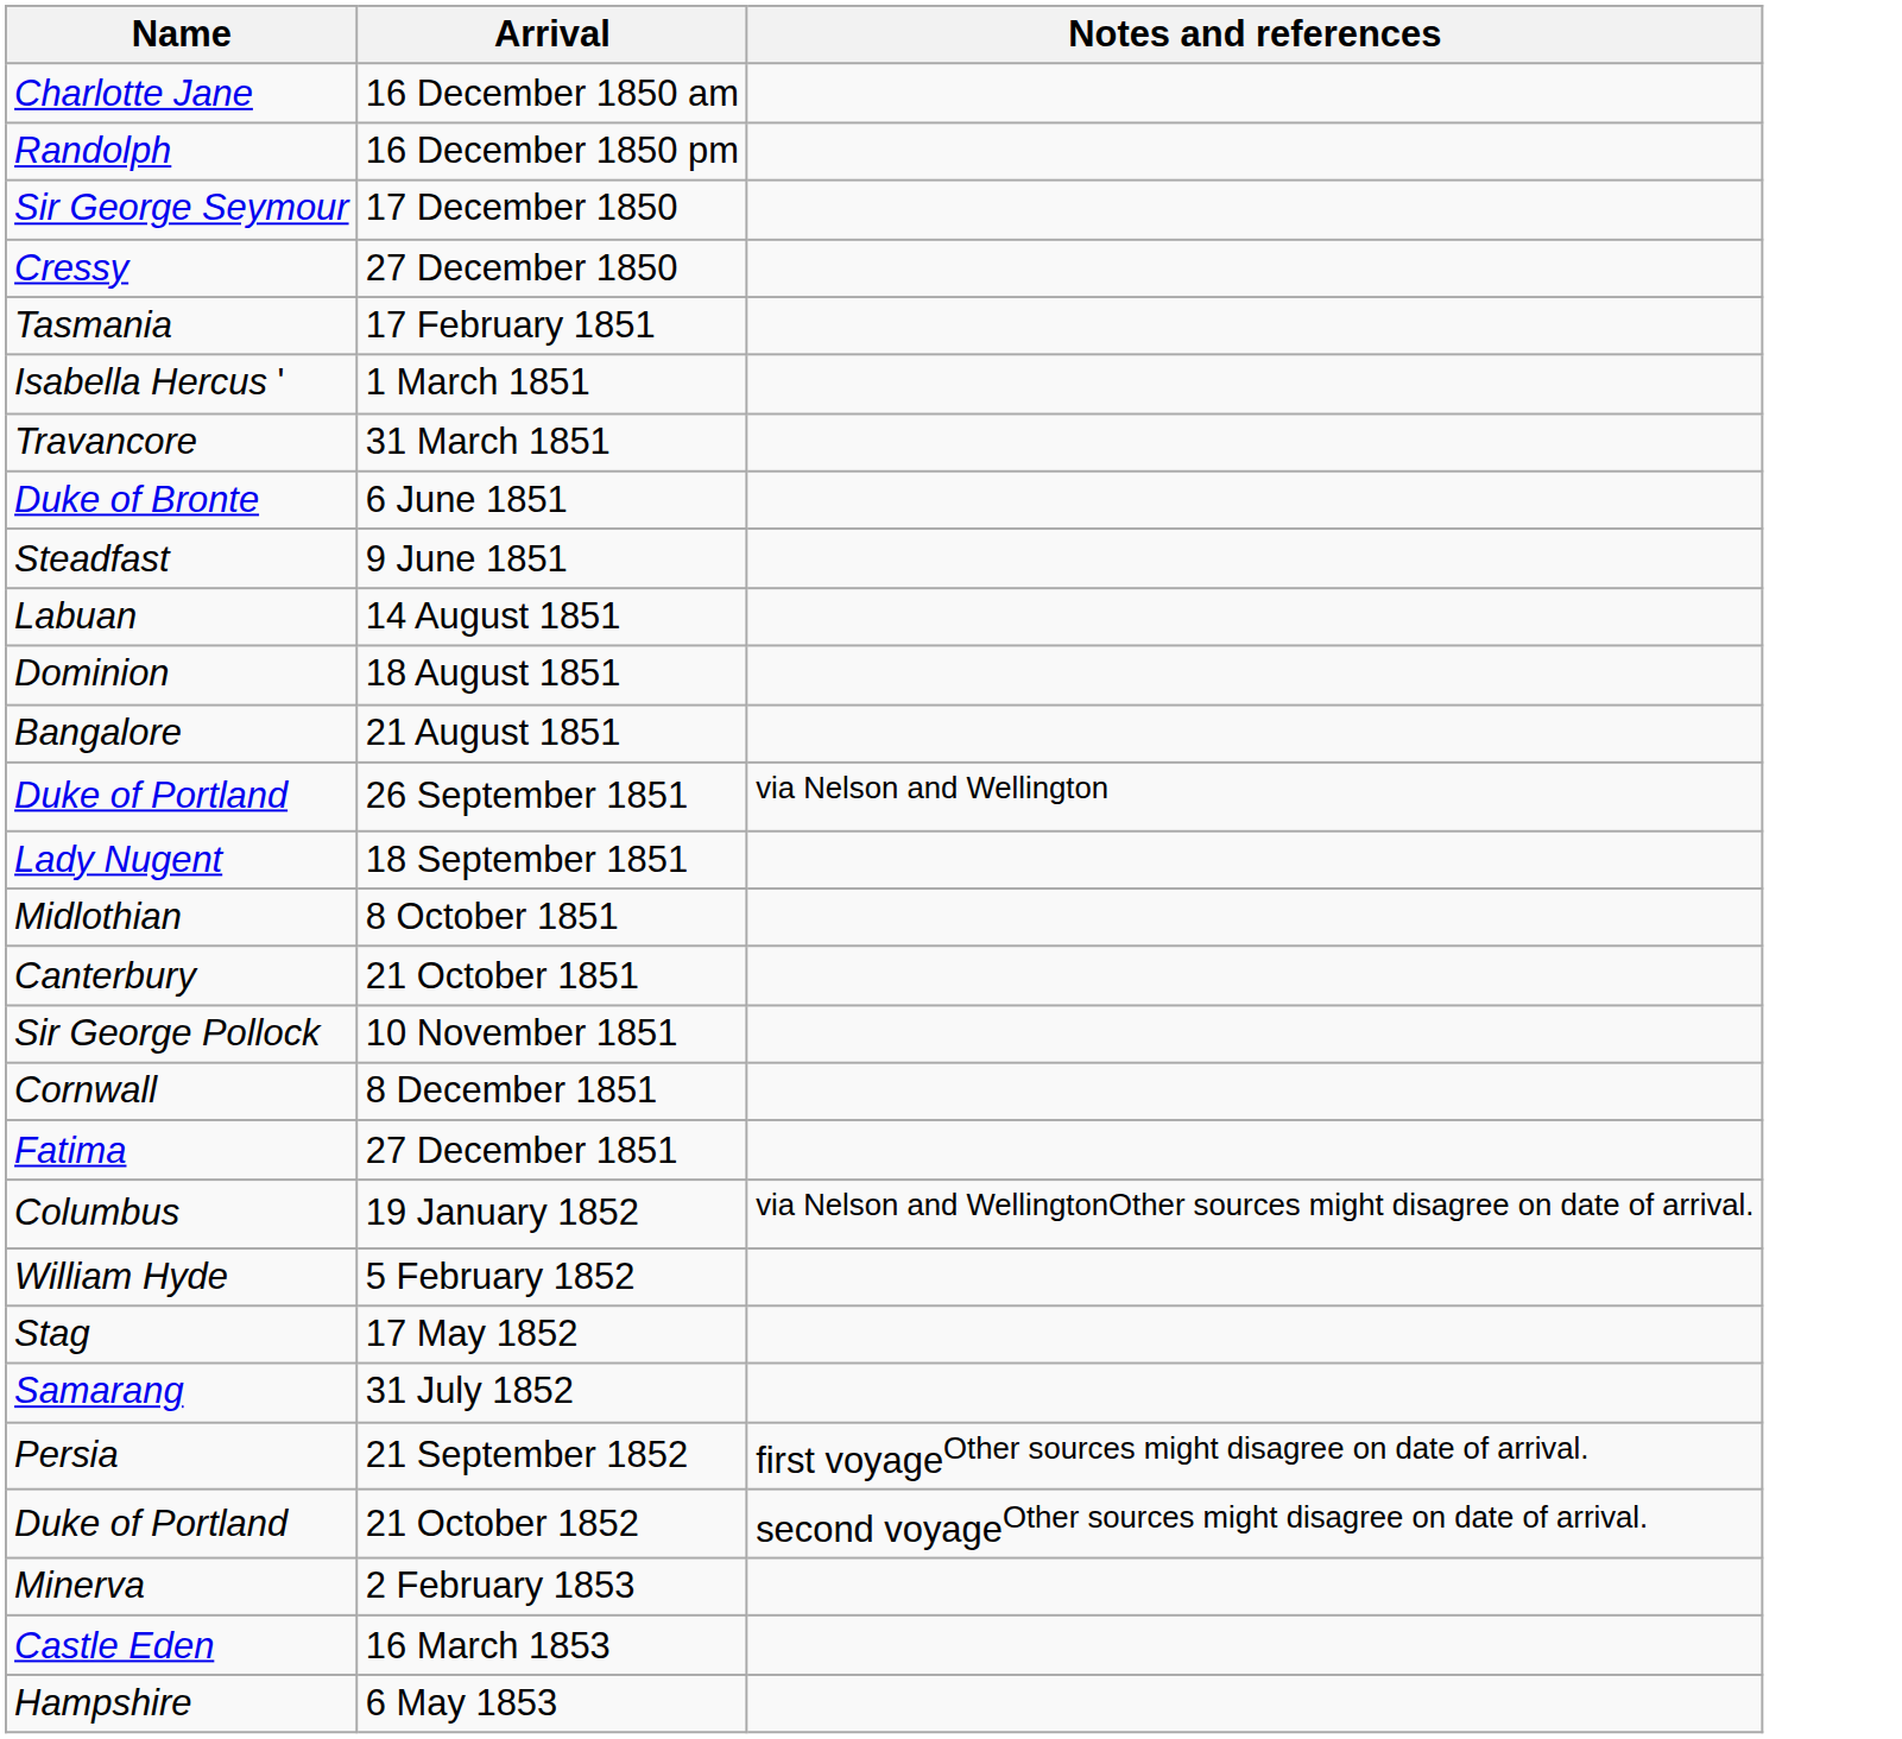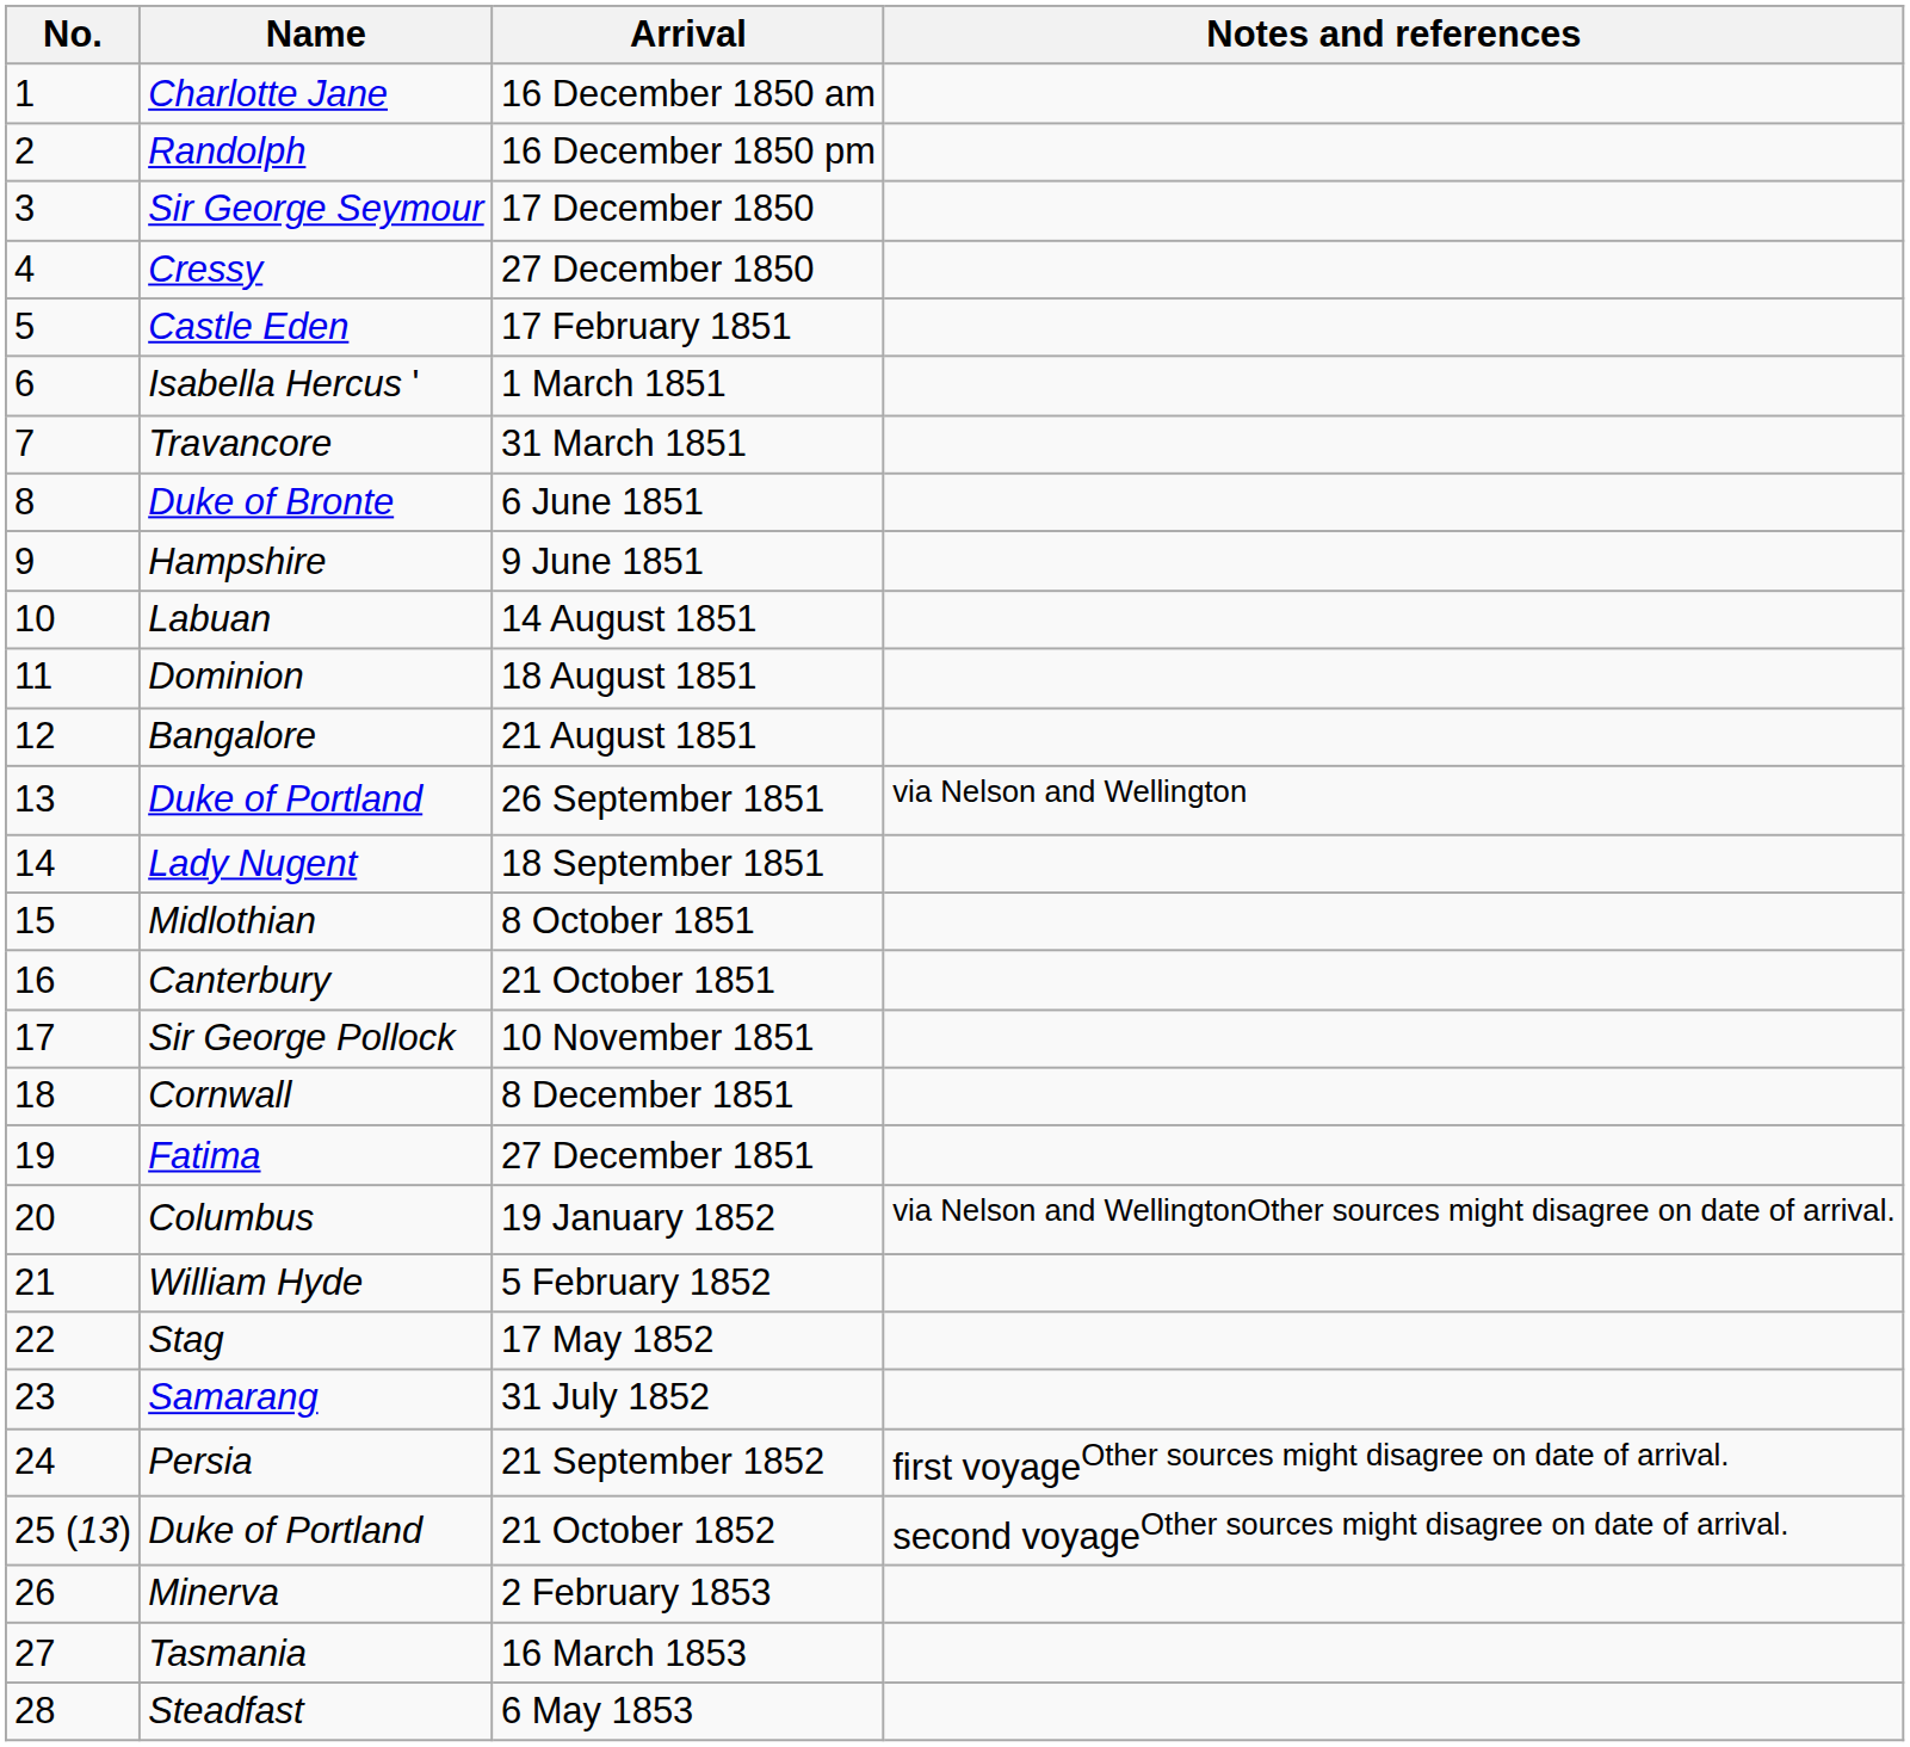 <table class="wikitable">
 <tr>
+<th>No.</th>
 <th>Name</th>
 <th>Arrival</th>
 <th>Notes and references</th>
 </tr>
 <tr>
+<td>1</td>
 <td><em><a href='#'>Charlotte Jane</a></em></td>
 <td>16 December 1850 am</td>
 <td></td>
 </tr>
 <tr>
+<td>2</td>
 <td><em><a href='#'>Randolph</a></em></td>
 <td>16 December 1850 pm</td>
 <td></td>
 </tr>
 <tr>
+<td>3</td>
 <td><em><a href='#'>Sir George Seymour</a></em></td>
 <td>17 December 1850</td>
 <td></td>
 </tr>
 <tr>
+<td>4</td>
 <td><em><a href='#'>Cressy</a></em></td>
 <td>27 December 1850</td>
 <td></td>
 </tr>
 <tr>
-<td><em>Tasmania</em></td>
+<td>5</td>
+<td><a href='#'><em>Castle Eden</em></a></td>
 <td>17 February 1851</td>
 <td></td>
 </tr>
 <tr>
+<td>6</td>
 <td><em>Isabella Hercus</em> '</td>
 <td>1 March 1851</td>
 <td></td>
 </tr>
 <tr>
+<td>7</td>
 <td><em>Travancore</em></td>
 <td>31 March 1851</td>
 <td></td>
 </tr>
 <tr>
+<td>8</td>
 <td><a href='#'><em>Duke of Bronte</em></a></td>
 <td>6 June 1851</td>
 <td></td>
 </tr>
 <tr>
-<td><em>Steadfast</em></td>
+<td>9</td>
+<td><em>Hampshire</em></td>
 <td>9 June 1851</td>
 <td></td>
 </tr>
 <tr>
+<td>10</td>
 <td><em>Labuan</em></td>
 <td>14 August 1851</td>
 <td></td>
 </tr>
 <tr>
+<td>11</td>
 <td><em>Dominion</em></td>
 <td>18 August 1851</td>
 <td></td>
 </tr>
 <tr>
+<td>12</td>
 <td><em>Bangalore</em></td>
 <td>21 August 1851</td>
 <td></td>
 </tr>
 <tr>
+<td>13</td>
 <td><a href='#'><em>Duke of Portland</em></a></td>
 <td>26 September 1851</td>
 <td><sup>via Nelson and Wellington</sup></td>
 </tr>
 <tr>
+<td>14</td>
 <td><a href='#'><em>Lady Nugent</em></a></td>
 <td>18 September 1851</td>
 <td></td>
 </tr>
 <tr>
+<td>15</td>
 <td><em>Midlothian</em></td>
 <td>8 October 1851</td>
 <td></td>
 </tr>
 <tr>
+<td>16</td>
 <td><em>Canterbury</em></td>
 <td>21 October 1851</td>
 <td></td>
 </tr>
 <tr>
+<td>17</td>
 <td><em>Sir George Pollock</em></td>
 <td>10 November 1851</td>
 <td></td>
 </tr>
 <tr>
+<td>18</td>
 <td><em>Cornwall</em></td>
 <td>8 December 1851</td>
 <td></td>
 </tr>
 <tr>
+<td>19</td>
 <td><a href='#'><em>Fatima</em></a></td>
 <td>27 December 1851</td>
 <td></td>
 </tr>
 <tr>
+<td>20</td>
 <td><em>Columbus</em></td>
 <td>19 January 1852</td>
 <td><sup>via Nelson and Wellington</sup><sup>Other sources might disagree on date of arrival.</sup></td>
 </tr>
 <tr>
+<td>21</td>
 <td><em>William Hyde</em></td>
 <td>5 February 1852</td>
 <td></td>
 </tr>
 <tr>
+<td>22</td>
 <td><em>Stag</em></td>
 <td>17 May 1852</td>
 <td></td>
 </tr>
 <tr>
+<td>23</td>
 <td><a href='#'><em>Samarang</em></a></td>
 <td>31 July 1852</td>
 <td></td>
 </tr>
 <tr>
+<td>24</td>
 <td><em>Persia</em></td>
 <td>21 September 1852</td>
 <td>first voyage<sup>Other sources might disagree on date of arrival.</sup></td>
 </tr>
 <tr>
+<td>25 (<em>13</em>)</td>
 <td><em>Duke of Portland</em></td>
 <td>21 October 1852</td>
 <td>second voyage<sup>Other sources might disagree on date of arrival.</sup></td>
 </tr>
 <tr>
+<td>26</td>
 <td><em>Minerva</em></td>
 <td>2 February 1853</td>
 <td></td>
 </tr>
 <tr>
-<td><a href='#'><em>Castle Eden</em></a></td>
+<td>27</td>
+<td><em>Tasmania</em></td>
 <td>16 March 1853</td>
 <td></td>
 </tr>
 <tr>
-<td><em>Hampshire</em></td>
+<td>28</td>
+<td><em>Steadfast</em></td>
 <td>6 May 1853</td>
 <td></td>
 </tr>
 </table>
